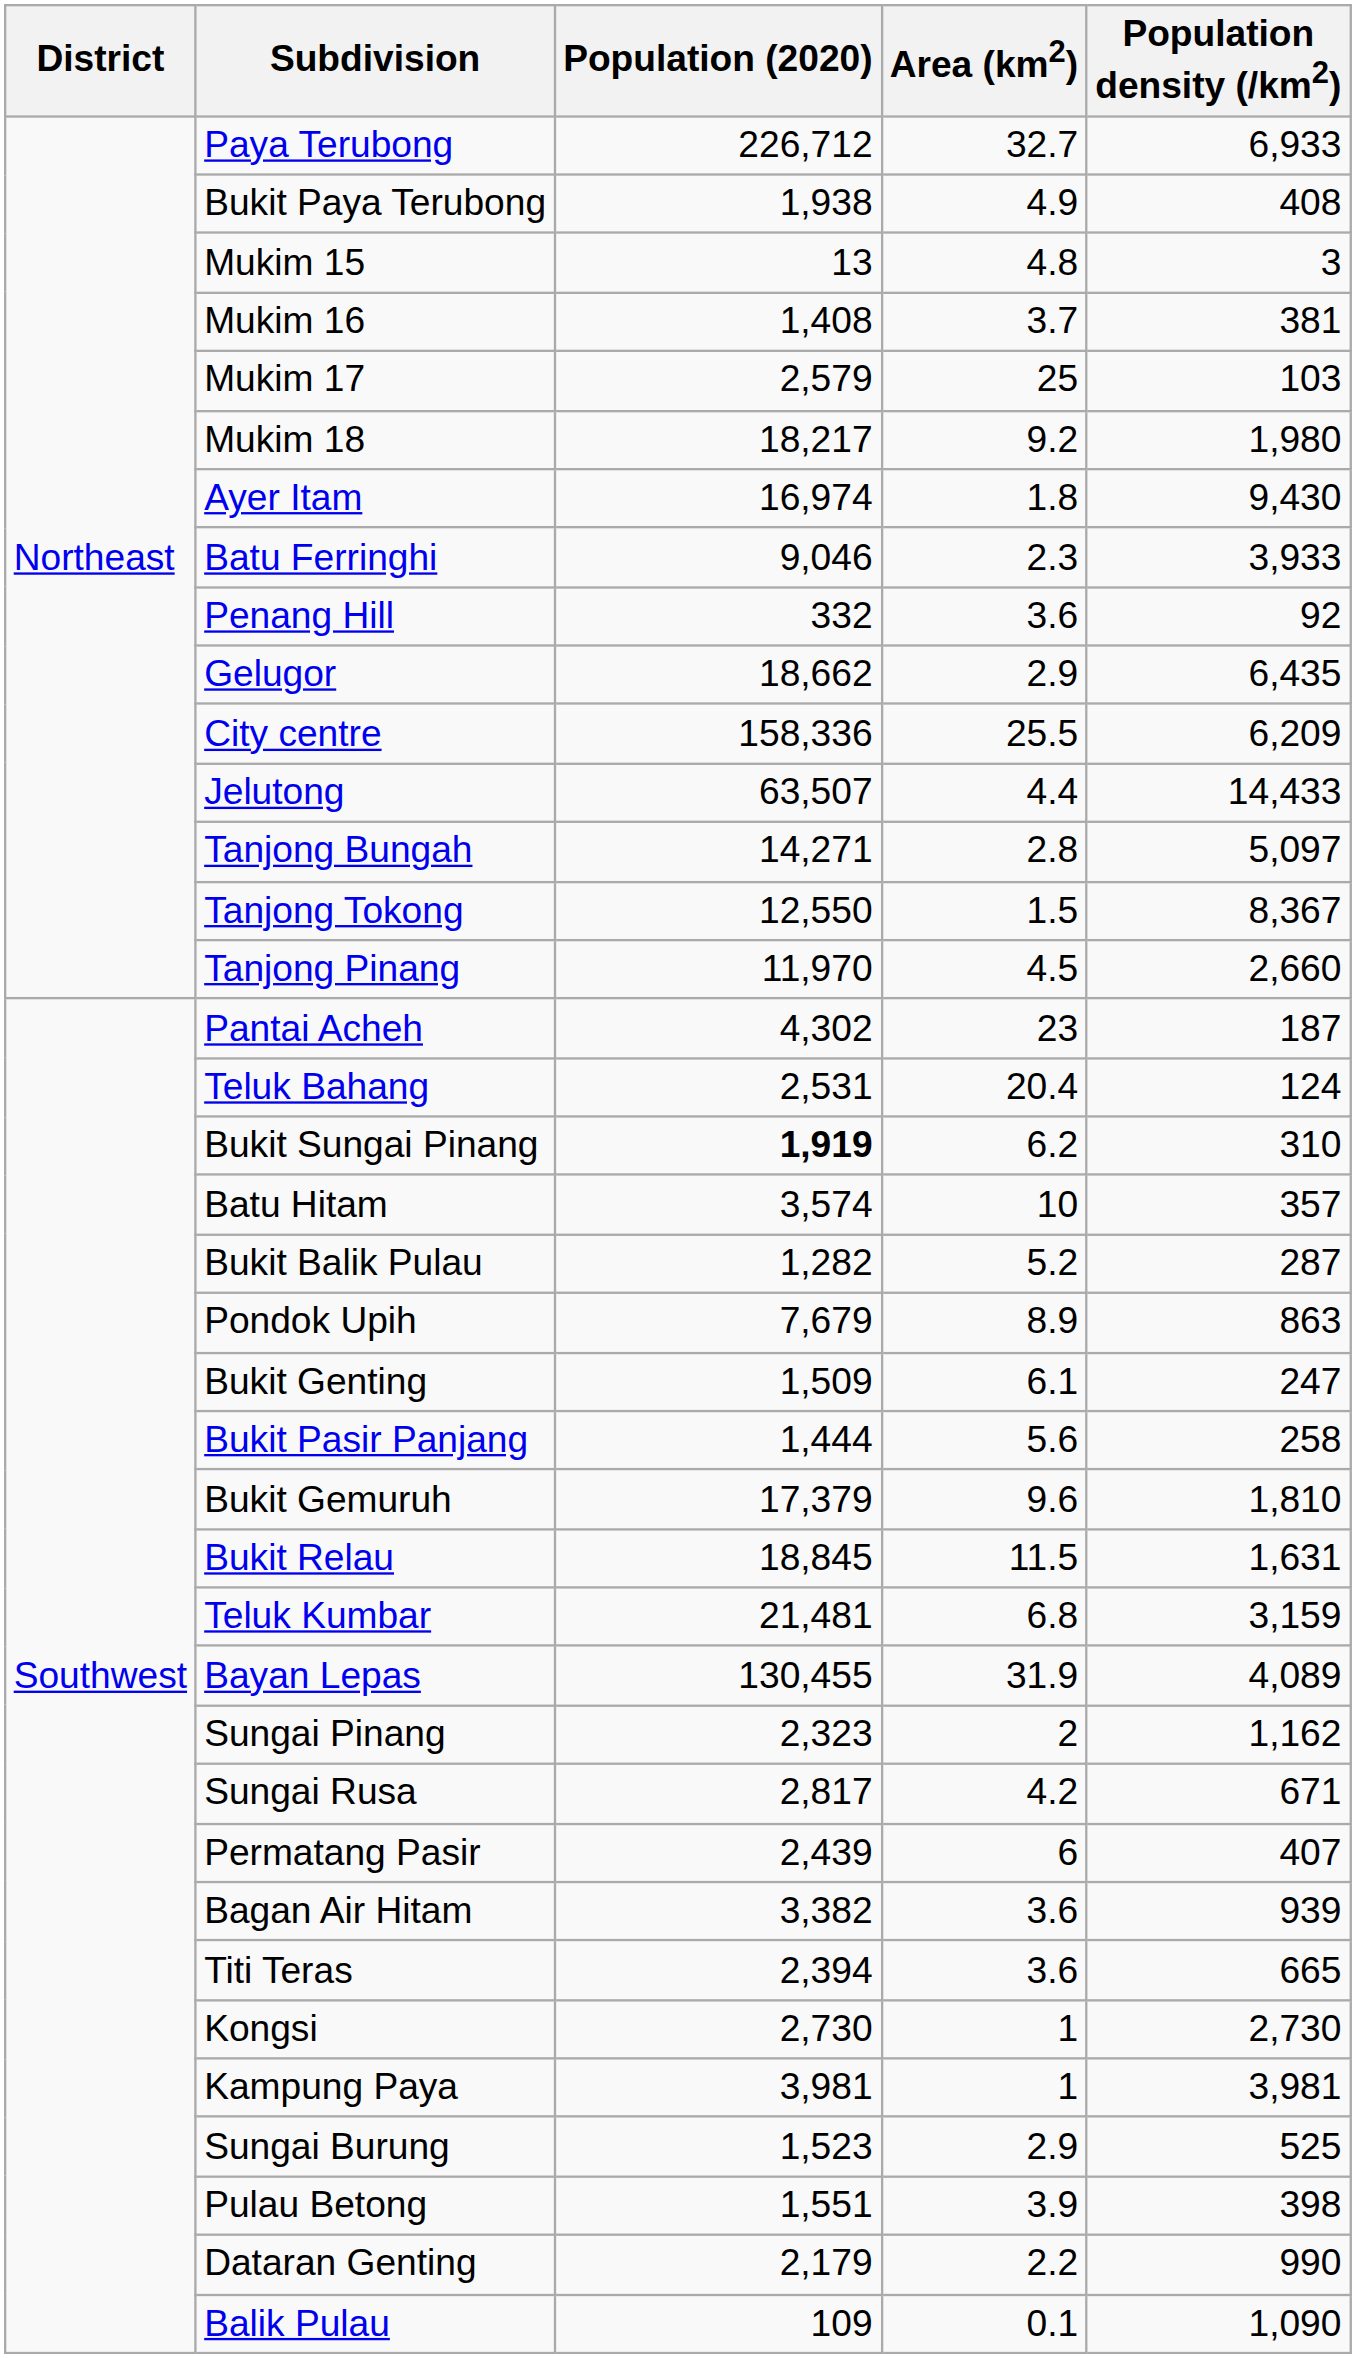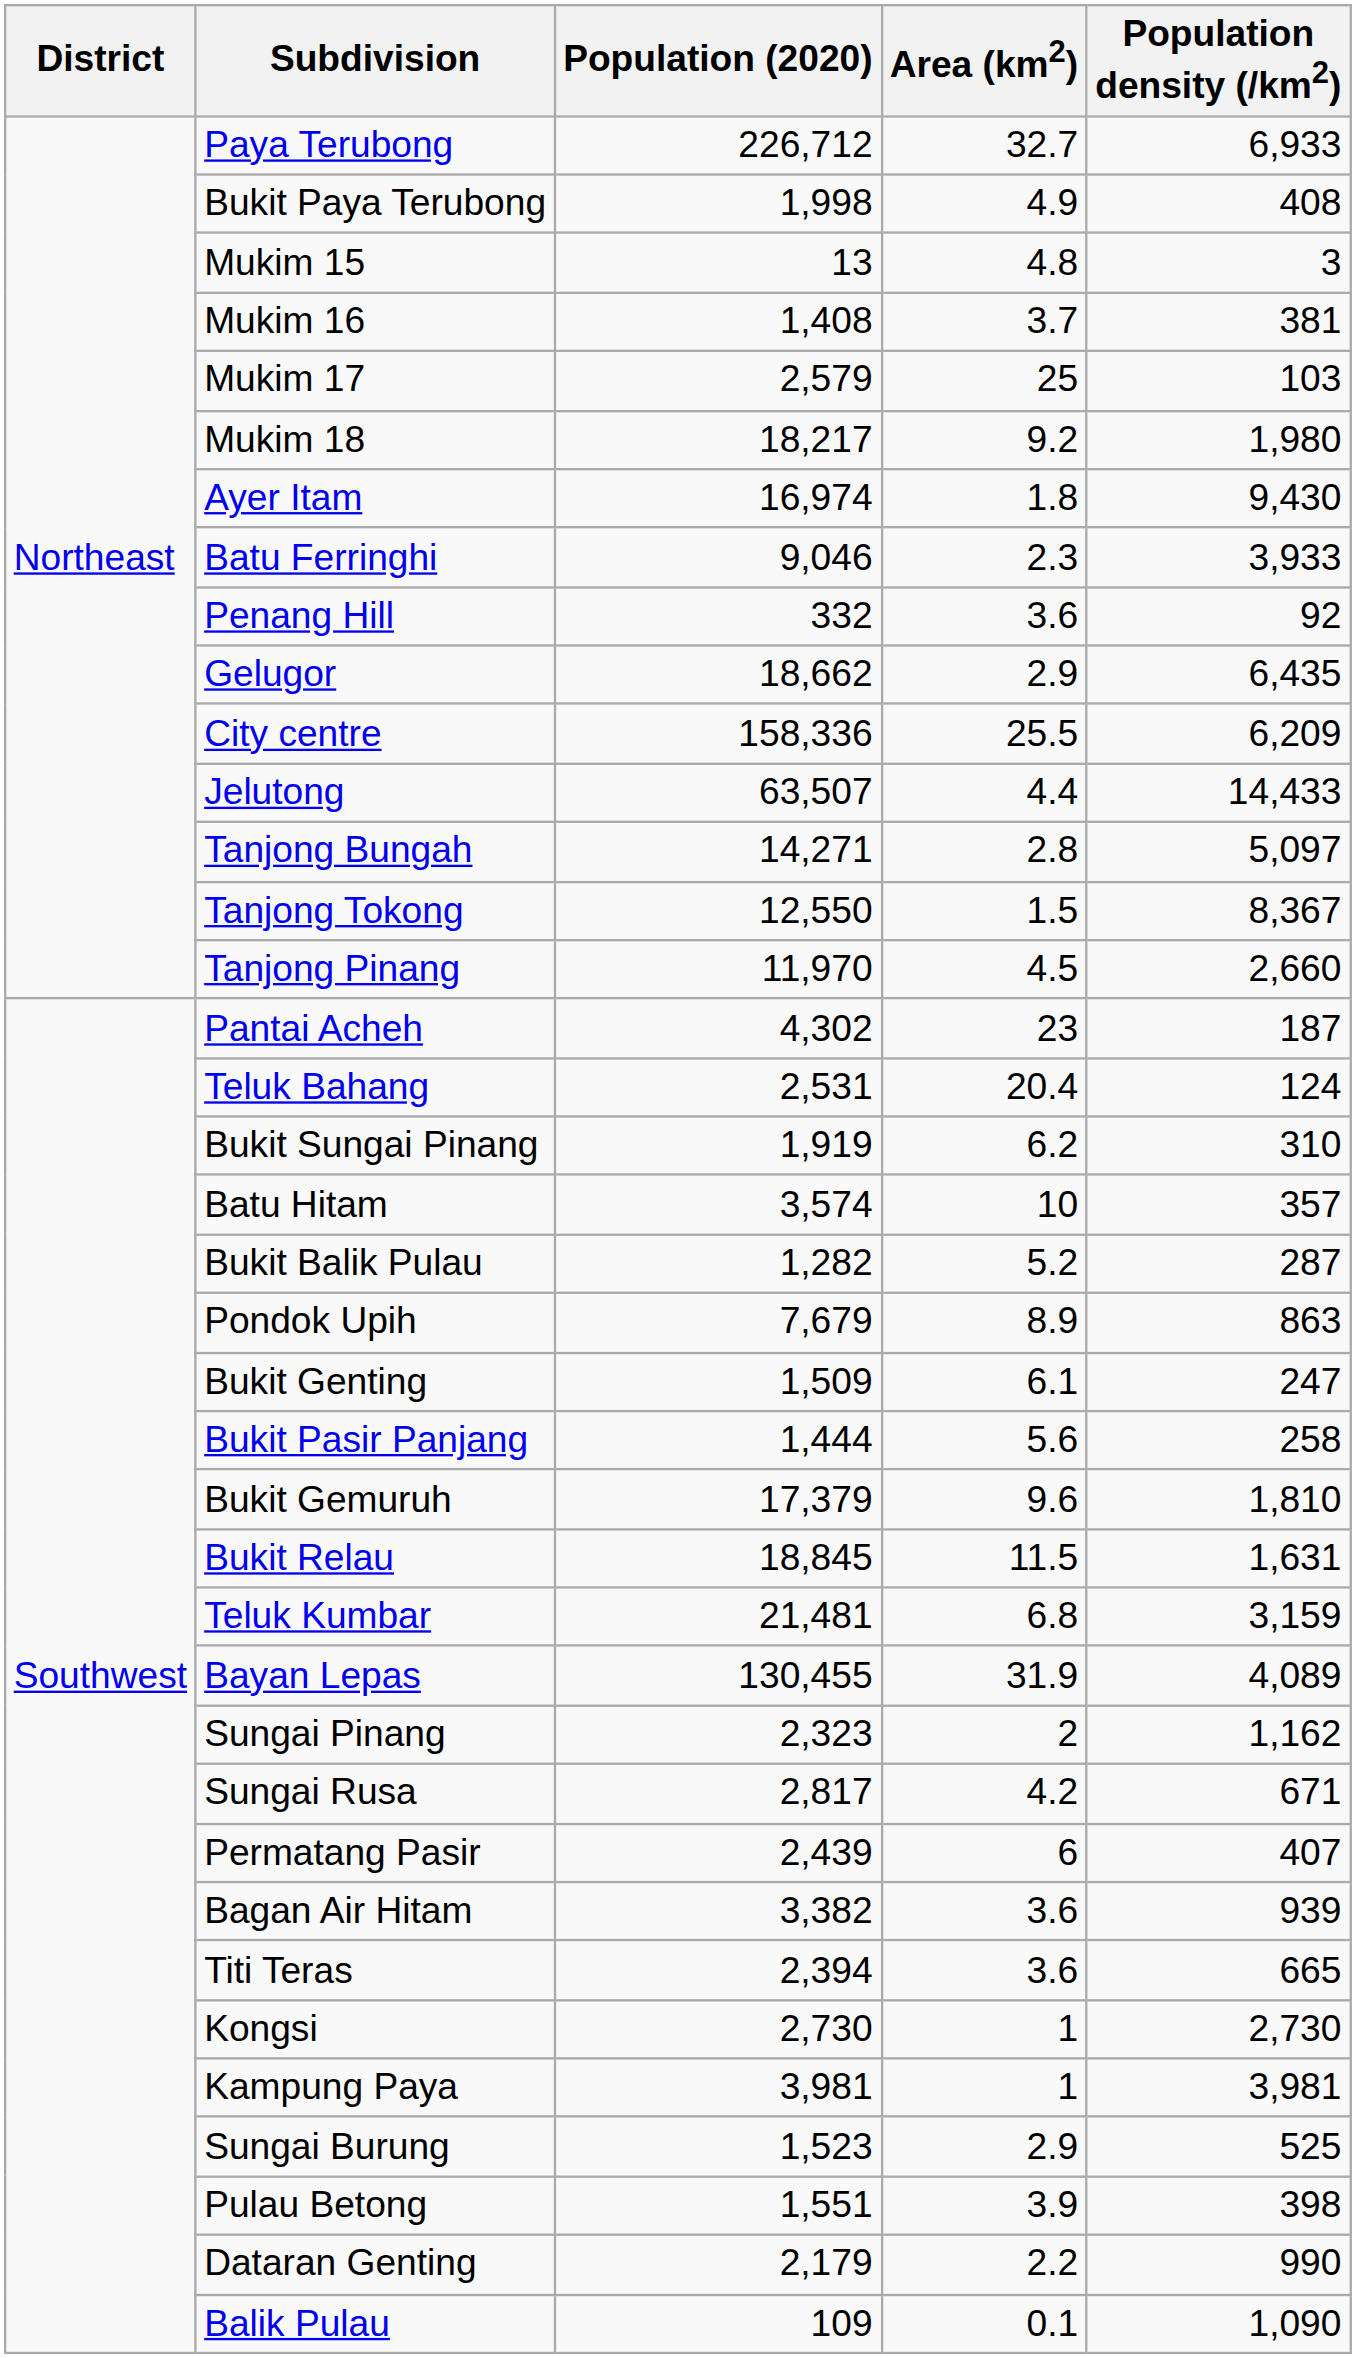 <table class="wikitable sortable mw-collapsible">
 <tr>
 <th>District</th>
 <th>Subdivision</th>
 <th>Population (2020)</th>
 <th>Area (km<sup>2</sup>)</th>
 <th>Population<br>density (/km<sup>2</sup>)</th>
 </tr>
 <tr>
 <td rowspan="15"><a href='#'>Northeast</a></td>
 <td><a href='#'>Paya Terubong</a></td>
 <td align="right">226,712</td>
 <td align="right">32.7</td>
 <td align="right">6,933</td>
 </tr>
 <tr>
 <td>Bukit Paya Terubong</td>
-<td align="right">1,938</td>
+<td align="right">1,998</td>
 <td align="right">4.9</td>
 <td align="right">408</td>
 </tr>
 <tr>
 <td>Mukim 15</td>
 <td align="right">13</td>
 <td align="right">4.8</td>
 <td align="right">3</td>
 </tr>
 <tr>
 <td>Mukim 16</td>
 <td align="right">1,408</td>
 <td align="right">3.7</td>
 <td align="right">381</td>
 </tr>
 <tr>
 <td>Mukim 17</td>
 <td align="right">2,579</td>
 <td align="right">25</td>
 <td align="right">103</td>
 </tr>
 <tr>
 <td>Mukim 18</td>
 <td align="right">18,217</td>
 <td align="right">9.2</td>
 <td align="right">1,980</td>
 </tr>
 <tr>
 <td><a href='#'>Ayer Itam</a></td>
 <td align="right">16,974</td>
 <td align="right">1.8</td>
 <td align="right">9,430</td>
 </tr>
 <tr>
 <td><a href='#'>Batu Ferringhi</a></td>
 <td align="right">9,046</td>
 <td align="right">2.3</td>
 <td align="right">3,933</td>
 </tr>
 <tr>
 <td><a href='#'>Penang Hill</a></td>
 <td align="right">332</td>
 <td align="right">3.6</td>
 <td align="right">92</td>
 </tr>
 <tr>
 <td><a href='#'>Gelugor</a></td>
 <td align="right">18,662</td>
 <td align="right">2.9</td>
 <td align="right">6,435</td>
 </tr>
 <tr>
 <td><a href='#'>City centre</a></td>
 <td align="right">158,336</td>
 <td align="right">25.5</td>
 <td align="right">6,209</td>
 </tr>
 <tr>
 <td><a href='#'>Jelutong</a></td>
 <td align="right">63,507</td>
 <td align="right">4.4</td>
 <td align="right">14,433</td>
 </tr>
 <tr>
 <td><a href='#'>Tanjong Bungah</a></td>
 <td align="right">14,271</td>
 <td align="right">2.8</td>
 <td align="right">5,097</td>
 </tr>
 <tr>
 <td><a href='#'>Tanjong Tokong</a></td>
 <td align="right">12,550</td>
 <td align="right">1.5</td>
 <td align="right">8,367</td>
 </tr>
 <tr>
 <td><a href='#'>Tanjong Pinang</a></td>
 <td align="right">11,970</td>
 <td align="right">4.5</td>
 <td align="right">2,660</td>
 </tr>
 <tr>
 <td rowspan="23"><a href='#'>Southwest</a></td>
 <td><a href='#'>Pantai Acheh</a></td>
 <td align="right">4,302</td>
 <td align="right">23</td>
 <td align="right">187</td>
 </tr>
 <tr>
 <td><a href='#'>Teluk Bahang</a></td>
 <td align="right">2,531</td>
 <td align="right">20.4</td>
 <td align="right">124</td>
 </tr>
 <tr>
 <td>Bukit Sungai Pinang</td>
-<td align="right"><strong>1,919</strong></td>
+<td align="right">1,919</td>
 <td align="right">6.2</td>
 <td align="right">310</td>
 </tr>
 <tr>
 <td>Batu Hitam</td>
 <td align="right">3,574</td>
 <td align="right">10</td>
 <td align="right">357</td>
 </tr>
 <tr>
 <td>Bukit Balik Pulau</td>
 <td align="right">1,282</td>
 <td align="right">5.2</td>
 <td align="right">287</td>
 </tr>
 <tr>
 <td>Pondok Upih</td>
 <td align="right">7,679</td>
 <td align="right">8.9</td>
 <td align="right">863</td>
 </tr>
 <tr>
 <td>Bukit Genting</td>
 <td align="right">1,509</td>
 <td align="right">6.1</td>
 <td align="right">247</td>
 </tr>
 <tr>
 <td><a href='#'>Bukit Pasir Panjang</a></td>
 <td align="right">1,444</td>
 <td align="right">5.6</td>
 <td align="right">258</td>
 </tr>
 <tr>
 <td>Bukit Gemuruh</td>
 <td align="right">17,379</td>
 <td align="right">9.6</td>
 <td align="right">1,810</td>
 </tr>
 <tr>
 <td><a href='#'>Bukit Relau</a></td>
 <td align="right">18,845</td>
 <td align="right">11.5</td>
 <td align="right">1,631</td>
 </tr>
 <tr>
 <td><a href='#'>Teluk Kumbar</a></td>
 <td align="right">21,481</td>
 <td align="right">6.8</td>
 <td align="right">3,159</td>
 </tr>
 <tr>
 <td><a href='#'>Bayan Lepas</a></td>
 <td align="right">130,455</td>
 <td align="right">31.9</td>
 <td align="right">4,089</td>
 </tr>
 <tr>
 <td>Sungai Pinang</td>
 <td align="right">2,323</td>
 <td align="right">2</td>
 <td align="right">1,162</td>
 </tr>
 <tr>
 <td>Sungai Rusa</td>
 <td align="right">2,817</td>
 <td align="right">4.2</td>
 <td align="right">671</td>
 </tr>
 <tr>
 <td>Permatang Pasir</td>
 <td align="right">2,439</td>
 <td align="right">6</td>
 <td align="right">407</td>
 </tr>
 <tr>
 <td>Bagan Air Hitam</td>
 <td align="right">3,382</td>
 <td align="right">3.6</td>
 <td align="right">939</td>
 </tr>
 <tr>
 <td>Titi Teras</td>
 <td align="right">2,394</td>
 <td align="right">3.6</td>
 <td align="right">665</td>
 </tr>
 <tr>
 <td>Kongsi</td>
 <td align="right">2,730</td>
 <td align="right">1</td>
 <td align="right">2,730</td>
 </tr>
 <tr>
 <td>Kampung Paya</td>
 <td align="right">3,981</td>
 <td align="right">1</td>
 <td align="right">3,981</td>
 </tr>
 <tr>
 <td>Sungai Burung</td>
 <td align="right">1,523</td>
 <td align="right">2.9</td>
 <td align="right">525</td>
 </tr>
 <tr>
 <td>Pulau Betong</td>
 <td align="right">1,551</td>
 <td align="right">3.9</td>
 <td align="right">398</td>
 </tr>
 <tr>
 <td>Dataran Genting</td>
 <td align="right">2,179</td>
 <td align="right">2.2</td>
 <td align="right">990</td>
 </tr>
 <tr>
 <td><a href='#'>Balik Pulau</a></td>
 <td align="right">109</td>
 <td align="right">0.1</td>
 <td align="right">1,090</td>
 </tr>
 </table>
